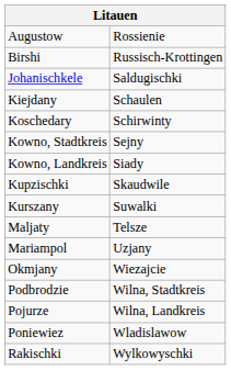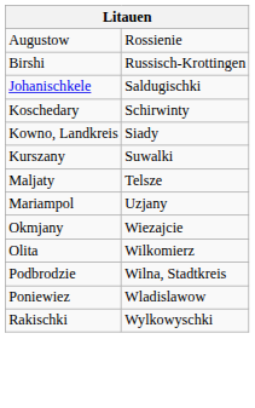 <table class="wikitable" lang="de">
 <tr>
 <th colspan="2"><strong>Litauen</strong></th>
 </tr>
 <tr>
 <td>Augustow</td>
 <td>Rossienie</td>
 </tr>
 <tr>
 <td>Birshi</td>
 <td>Russisch-Krottingen</td>
 </tr>
 <tr>
 <td><a href='#'>Johanischkele</a></td>
 <td>Saldugischki</td>
 </tr>
 <tr>
-<td>Kiejdany</td>
-<td>Schaulen</td>
-</tr>
-<tr>
 <td>Koschedary</td>
 <td>Schirwinty</td>
 </tr>
 <tr>
-<td>Kowno, Stadtkreis</td>
-<td>Sejny</td>
-</tr>
-<tr>
 <td>Kowno, Landkreis</td>
 <td>Siady</td>
-</tr>
-<tr>
-<td>Kupzischki</td>
-<td>Skaudwile</td>
 </tr>
 <tr>
 <td>Kurszany</td>
 <td>Suwalki</td>
 </tr>
 <tr>
 <td>Maljaty</td>
 <td>Telsze</td>
 </tr>
 <tr>
 <td>Mariampol</td>
 <td>Uzjany</td>
 </tr>
 <tr>
 <td>Okmjany</td>
 <td>Wiezajcie</td>
 </tr>
 <tr>
+<td>Olita</td>
+<td>Wilkomierz</td>
+</tr>
+<tr>
 <td>Podbrodzie</td>
 <td>Wilna, Stadtkreis</td>
-</tr>
-<tr>
-<td>Pojurze</td>
-<td>Wilna, Landkreis</td>
 </tr>
 <tr>
 <td>Poniewiez</td>
 <td>Wladislawow</td>
 </tr>
 <tr>
 <td>Rakischki</td>
 <td>Wylkowyschki</td>
 </tr>
 </table>
